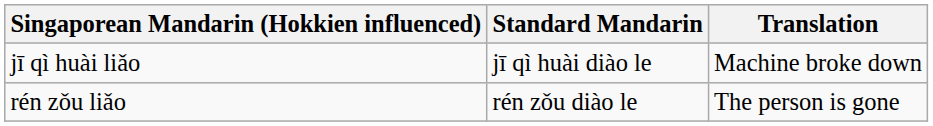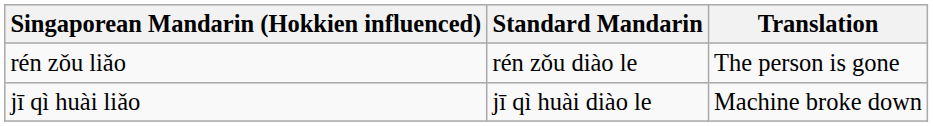 <table class=wikitable>
 <tr>
 <th>Singaporean Mandarin (Hokkien influenced)</th>
 <th>Standard Mandarin</th>
 <th>Translation</th>
 </tr>
 <tr>
+<td> rén zǒu liǎo</td>
+<td> rén zǒu diào le</td>
+<td>The person is gone</td>
+</tr>
+<tr>
 <td> jī qì huài liǎo</td>
 <td> jī qì huài diào le</td>
 <td>Machine broke down</td>
 </tr>
-<tr>
-<td> rén zǒu liǎo</td>
-<td> rén zǒu diào le</td>
-<td>The person is gone</td>
-</tr>
 </table>
